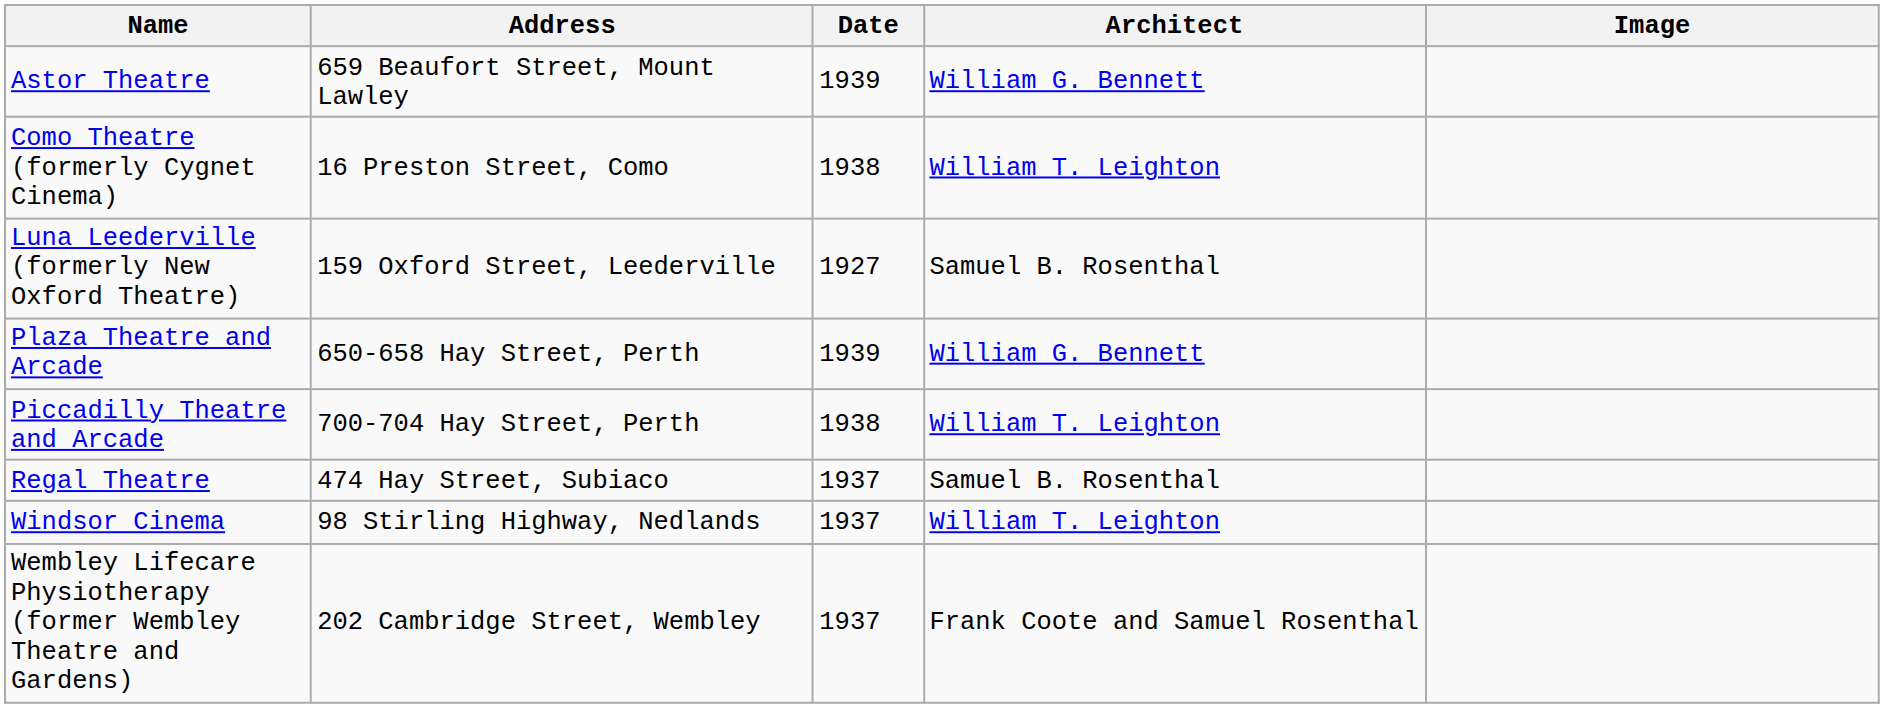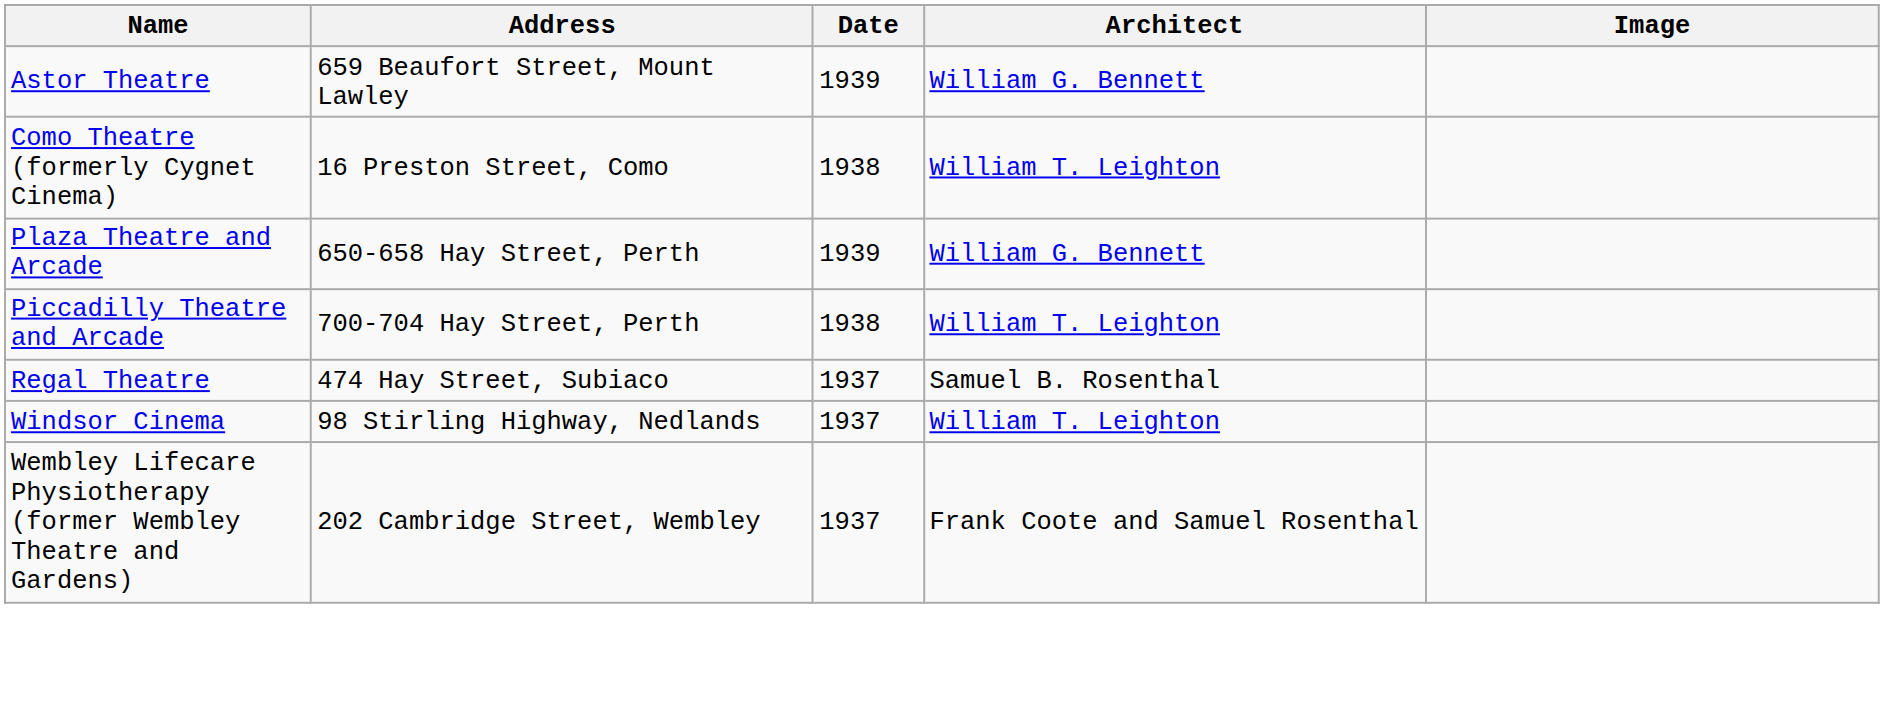 <table class="wikitable sortable">
 <tr>
 <th scope="col" style="text-align: center; width: 150px;">Name</th>
 <th scope="col" style="text-align: center; width: 250px;">Address</th>
 <th scope="col" style="text-align: center; width: 50px;">Date</th>
 <th scope="col" style="text-align: center; width: 250px;">Architect</th>
 <th scope="col" style="text-align: center; width: 225px;">Image</th>
 </tr>
 <tr>
 <td><a href='#'>Astor Theatre</a></td>
 <td>659 Beaufort Street, Mount Lawley</td>
 <td>1939</td>
 <td><a href='#'>William G. Bennett</a></td>
 <td File:Piccadilly Cinema and Arcade, Perth.jpg></td>
 </tr>
 <tr>
 <td><a href='#'>Como Theatre</a> (formerly Cygnet Cinema)</td>
 <td>16 Preston Street, Como</td>
 <td>1938</td>
 <td><a href='#'>William T. Leighton</a></td>
-<td></td>
-</tr>
-<tr>
-<td><a href='#'>Luna Leederville</a> (formerly New Oxford Theatre)</td>
-<td>159 Oxford Street, Leederville</td>
-<td>1927</td>
-<td>Samuel B. Rosenthal</td>
 <td></td>
 </tr>
 <tr>
 <td><a href='#'>Plaza Theatre and Arcade</a></td>
 <td>650-658 Hay Street, Perth</td>
 <td>1939</td>
 <td><a href='#'>William G. Bennett</a></td>
 <td></td>
 </tr>
 <tr>
 <td><a href='#'>Piccadilly Theatre and Arcade</a></td>
 <td>700-704 Hay Street, Perth</td>
 <td>1938</td>
 <td><a href='#'>William T. Leighton</a></td>
 <td></td>
 </tr>
 <tr>
 <td><a href='#'>Regal Theatre</a></td>
 <td>474 Hay Street, Subiaco</td>
 <td>1937</td>
 <td>Samuel B. Rosenthal</td>
 <td></td>
 </tr>
 <tr>
 <td><a href='#'>Windsor Cinema</a></td>
 <td>98 Stirling Highway, Nedlands</td>
 <td>1937</td>
 <td><a href='#'>William T. Leighton</a></td>
 <td></td>
 </tr>
 <tr>
 <td>Wembley Lifecare Physiotherapy (former Wembley Theatre and Gardens)</td>
 <td>202 Cambridge Street, Wembley</td>
 <td>1937</td>
 <td>Frank Coote and Samuel Rosenthal</td>
 <td></td>
 </tr>
 </table>
